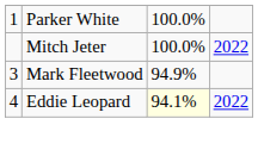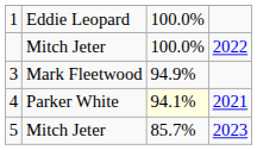 <table class="wikitable">
 <tr>
 </tr>
 <tr>
 <td>1</td>
-<td>Parker White</td>
+<td>Eddie Leopard</td>
 <td><abbr>100.0%</abbr></td>
 <td></td>
 </tr>
 <tr>
 <td></td>
 <td>Mitch Jeter</td>
 <td><abbr>100.0%</abbr></td>
 <td><a href='#'>2022</a></td>
 </tr>
 <tr>
 <td>3</td>
 <td>Mark Fleetwood</td>
 <td><abbr>94.9%</abbr></td>
 <td></td>
 </tr>
 <tr>
 <td>4</td>
-<td>Eddie Leopard</td>
+<td>Parker White</td>
 <td style="background: lightyellow;"><abbr>94.1%</abbr></td>
-<td><a href='#'>2022</a></td>
+<td><a href='#'>2021</a></td>
+</tr>
+<tr>
+<td>5</td>
+<td>Mitch Jeter</td>
+<td><abbr>85.7%</abbr></td>
+<td><a href='#'>2023</a></td>
 </tr>
 </table>
